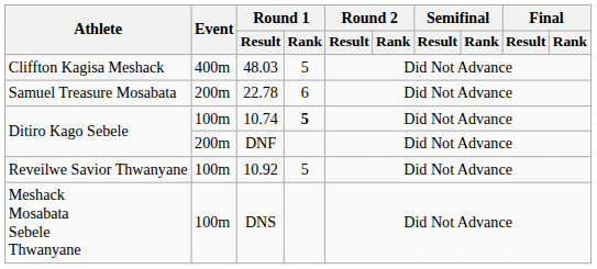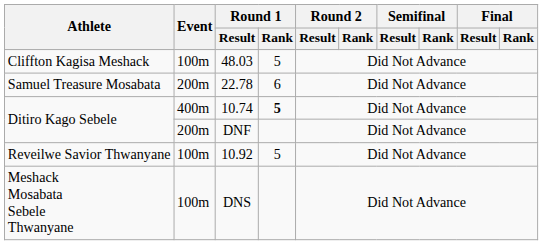 <table class="wikitable" style="font-size:90%">
 <tr>
 <th rowspan="2">Athlete</th>
 <th rowspan="2">Event</th>
 <th colspan="2">Round 1</th>
 <th colspan="2">Round 2</th>
 <th colspan="2">Semifinal</th>
 <th colspan="2">Final</th>
 </tr>
 <tr style="font-size:95%">
 <th>Result</th>
 <th>Rank</th>
 <th>Result</th>
 <th>Rank</th>
 <th>Result</th>
 <th>Rank</th>
 <th>Result</th>
 <th>Rank</th>
 </tr>
 <tr align=center>
 <td align=left>Cliffton Kagisa Meshack</td>
-<td align=left>400m</td>
+<td align=left>100m</td>
 <td>48.03</td>
 <td>5</td>
 <td colspan=6>Did Not Advance</td>
 </tr>
 <tr align=center>
 <td align=left>Samuel Treasure Mosabata</td>
 <td align=left>200m</td>
 <td>22.78</td>
 <td>6</td>
 <td colspan=6>Did Not Advance</td>
 </tr>
 <tr align=center>
 <td align=left rowspan=2>Ditiro Kago Sebele</td>
-<td align=left>100m</td>
+<td align=left>400m</td>
 <td>10.74</td>
 <td><strong>5</strong></td>
 <td colspan=6>Did Not Advance</td>
 </tr>
 <tr align=center>
 <td align=left>200m</td>
 <td>DNF</td>
 <td></td>
 <td colspan=6>Did Not Advance</td>
 </tr>
 <tr align=center>
 <td align=left>Reveilwe Savior Thwanyane</td>
 <td align=left>100m</td>
 <td>10.92</td>
 <td>5</td>
 <td colspan=6>Did Not Advance</td>
 </tr>
 <tr align=center>
 <td align=left>Meshack<br>Mosabata<br>Sebele<br>Thwanyane</td>
 <td align=left>100m</td>
 <td>DNS</td>
 <td></td>
 <td colspan=6>Did Not Advance</td>
 </tr>
 </table>
